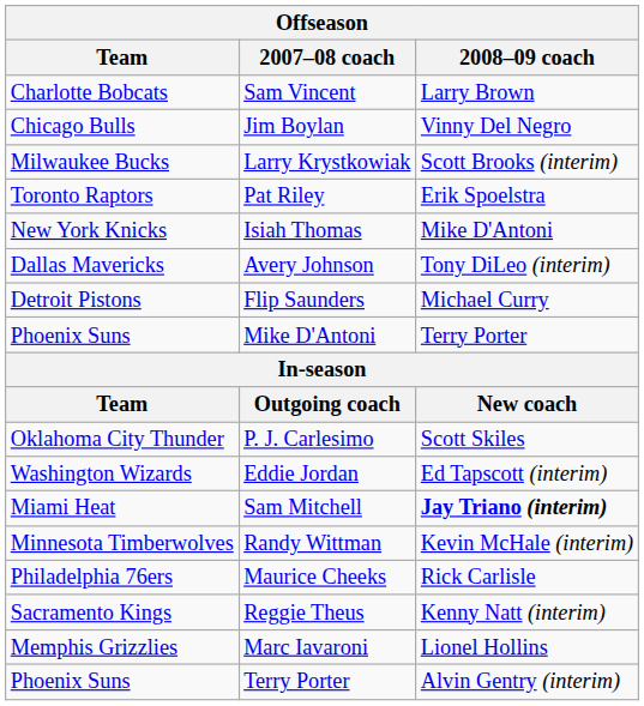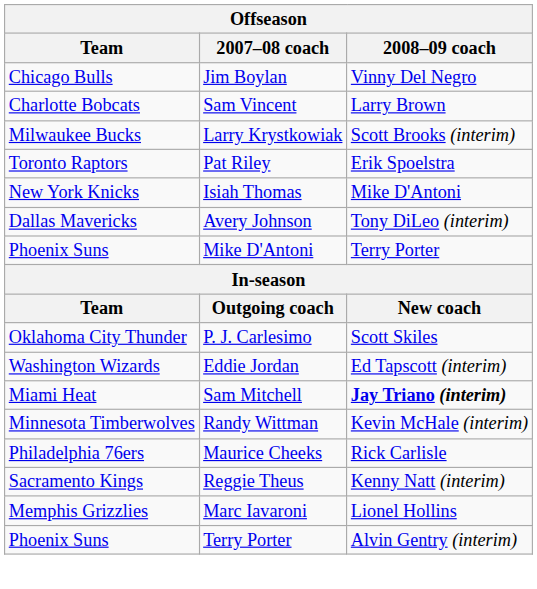 <table class="wikitable">
 <tr>
 <th colspan="3">Offseason</th>
 </tr>
 <tr>
 <th>Team</th>
 <th>2007–08 coach</th>
 <th>2008–09 coach</th>
 </tr>
 <tr>
+<td><a href='#'>Chicago Bulls</a></td>
+<td><a href='#'>Jim Boylan</a></td>
+<td><a href='#'>Vinny Del Negro</a></td>
+</tr>
+<tr>
 <td><a href='#'>Charlotte Bobcats</a></td>
 <td><a href='#'>Sam Vincent</a></td>
 <td><a href='#'>Larry Brown</a></td>
-</tr>
-<tr>
-<td><a href='#'>Chicago Bulls</a></td>
-<td><a href='#'>Jim Boylan</a></td>
-<td><a href='#'>Vinny Del Negro</a></td>
 </tr>
 <tr>
 <td><a href='#'>Milwaukee Bucks</a></td>
 <td><a href='#'>Larry Krystkowiak</a></td>
 <td><a href='#'>Scott Brooks</a> <em>(interim)</em></td>
 </tr>
 <tr>
 <td><a href='#'>Toronto Raptors</a></td>
 <td><a href='#'>Pat Riley</a></td>
 <td><a href='#'>Erik Spoelstra</a></td>
 </tr>
 <tr>
 <td><a href='#'>New York Knicks</a></td>
 <td><a href='#'>Isiah Thomas</a></td>
 <td><a href='#'>Mike D'Antoni</a></td>
 </tr>
 <tr>
 <td><a href='#'>Dallas Mavericks</a></td>
 <td><a href='#'>Avery Johnson</a></td>
 <td><a href='#'>Tony DiLeo</a> <em>(interim)</em></td>
-</tr>
-<tr>
-<td><a href='#'>Detroit Pistons</a></td>
-<td><a href='#'>Flip Saunders</a></td>
-<td><a href='#'>Michael Curry</a></td>
 </tr>
 <tr>
 <td><a href='#'>Phoenix Suns</a></td>
 <td><a href='#'>Mike D'Antoni</a></td>
 <td><a href='#'>Terry Porter</a></td>
 </tr>
 <tr>
 <th colspan="3">In-season</th>
 </tr>
 <tr>
 <th>Team</th>
 <th>Outgoing coach</th>
 <th>New coach</th>
 </tr>
 <tr>
 <td><a href='#'>Oklahoma City Thunder</a></td>
 <td><a href='#'>P. J. Carlesimo</a></td>
 <td><a href='#'>Scott Skiles</a></td>
 </tr>
 <tr>
 <td><a href='#'>Washington Wizards</a></td>
 <td><a href='#'>Eddie Jordan</a></td>
 <td><a href='#'>Ed Tapscott</a> <em>(interim)</em></td>
 </tr>
 <tr>
 <td><a href='#'>Miami Heat</a></td>
 <td><a href='#'>Sam Mitchell</a></td>
 <td><strong><a href='#'>Jay Triano</a> <em>(interim)</em></strong></td>
 </tr>
 <tr>
 <td><a href='#'>Minnesota Timberwolves</a></td>
 <td><a href='#'>Randy Wittman</a></td>
 <td><a href='#'>Kevin McHale</a> <em>(interim)</em></td>
 </tr>
 <tr>
 <td><a href='#'>Philadelphia 76ers</a></td>
 <td><a href='#'>Maurice Cheeks</a></td>
 <td><a href='#'>Rick Carlisle</a></td>
 </tr>
 <tr>
 <td><a href='#'>Sacramento Kings</a></td>
 <td><a href='#'>Reggie Theus</a></td>
 <td><a href='#'>Kenny Natt</a> <em>(interim)</em></td>
 </tr>
 <tr>
 <td><a href='#'>Memphis Grizzlies</a></td>
 <td><a href='#'>Marc Iavaroni</a></td>
 <td><a href='#'>Lionel Hollins</a></td>
 </tr>
 <tr>
 <td><a href='#'>Phoenix Suns</a></td>
 <td><a href='#'>Terry Porter</a></td>
 <td><a href='#'>Alvin Gentry</a> <em>(interim)</em></td>
 </tr>
 </table>
